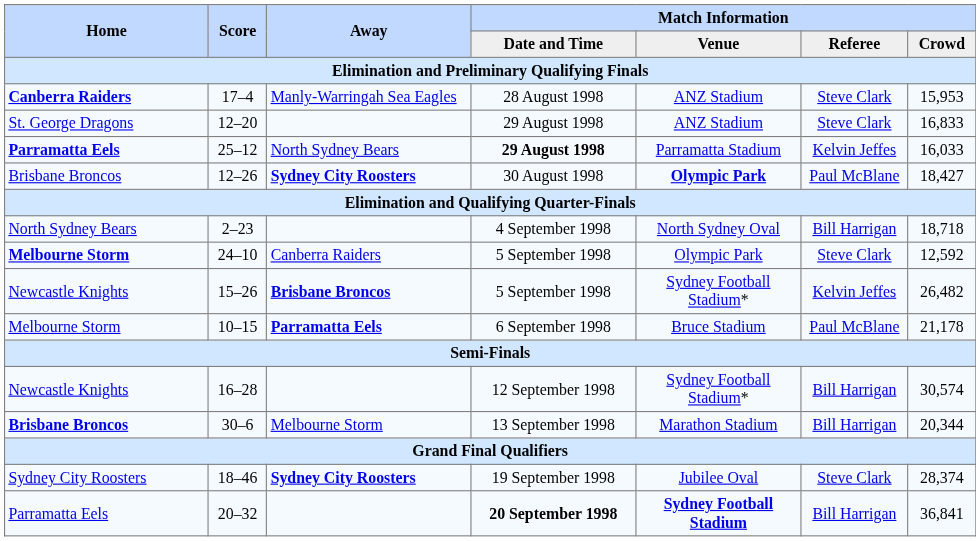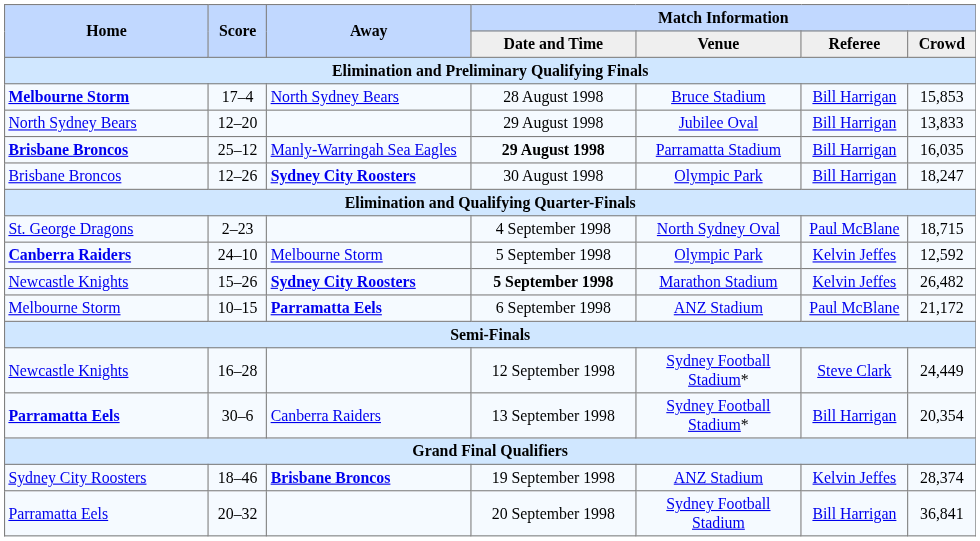 <table border="1" cellpadding="3" cellspacing="0" style="border-collapse:collapse; font-size:90%; text-align:center; width:100%;">
 <tr style="background:#c1d8ff;">
 <th rowspan="2" style="width:21%;">Home</th>
 <th rowspan="2" style="width:6%;">Score</th>
 <th rowspan="2" style="width:21%;">Away</th>
 <th colspan=6>Match Information</th>
 </tr>
 <tr style="background:#efefef;">
 <th width=17%>Date and Time</th>
 <th width=17%>Venue</th>
 <th width=11%>Referee</th>
 <th width=7%>Crowd</th>
 </tr>
 <tr style="background:#d0e7ff;">
 <td colspan=7><strong>Elimination and Preliminary Qualifying Finals</strong></td>
 </tr>
 <tr style="background:#f5faff;">
-<td align=left> <strong><a href='#'>Canberra Raiders</a></strong></td>
+<td align=left> <strong><a href='#'>Melbourne Storm</a></strong></td>
 <td>17–4</td>
-<td align=left> <a href='#'>Manly-Warringah Sea Eagles</a></td>
+<td align=left> <a href='#'>North Sydney Bears</a></td>
 <td>28 August 1998</td>
-<td><a href='#'>ANZ Stadium</a></td>
-<td><a href='#'>Steve Clark</a></td>
-<td>15,953</td>
+<td><a href='#'>Bruce Stadium</a></td>
+<td><a href='#'>Bill Harrigan</a></td>
+<td>15,853</td>
 </tr>
 <tr style="background:#f5faff;">
-<td align=left> <a href='#'>St. George Dragons</a></td>
+<td align=left> <a href='#'>North Sydney Bears</a></td>
 <td>12–20</td>
 <td align=left> <strong></strong></td>
 <td>29 August 1998</td>
-<td><a href='#'>ANZ Stadium</a></td>
-<td><a href='#'>Steve Clark</a></td>
-<td>16,833</td>
+<td><a href='#'>Jubilee Oval</a></td>
+<td><a href='#'>Bill Harrigan</a></td>
+<td>13,833</td>
 </tr>
 <tr style="background:#f5faff;">
-<td align=left> <strong><a href='#'>Parramatta Eels</a></strong></td>
+<td align=left> <strong><a href='#'>Brisbane Broncos</a></strong></td>
 <td>25–12</td>
-<td align=left> <a href='#'>North Sydney Bears</a></td>
+<td align=left> <a href='#'>Manly-Warringah Sea Eagles</a></td>
 <td><strong>29 August 1998</strong></td>
 <td><a href='#'>Parramatta Stadium</a></td>
-<td><a href='#'>Kelvin Jeffes</a></td>
-<td>16,033</td>
+<td><a href='#'>Bill Harrigan</a></td>
+<td>16,035</td>
 </tr>
 <tr style="background:#f5faff;">
 <td align=left> <a href='#'>Brisbane Broncos</a></td>
 <td>12–26</td>
 <td align=left> <strong><a href='#'>Sydney City Roosters</a></strong></td>
 <td>30 August 1998</td>
-<td><strong><a href='#'>Olympic Park</a></strong></td>
-<td><a href='#'>Paul McBlane</a></td>
-<td>18,427</td>
+<td><a href='#'>Olympic Park</a></td>
+<td><a href='#'>Bill Harrigan</a></td>
+<td>18,247</td>
 </tr>
 <tr style="background:#d0e7ff;">
 <td colspan=7><strong>Elimination and Qualifying Quarter-Finals</strong></td>
 </tr>
 <tr style="background:#f5faff;">
-<td align=left> <a href='#'>North Sydney Bears</a></td>
+<td align=left> <a href='#'>St. George Dragons</a></td>
 <td>2–23</td>
 <td align=left> <strong></strong></td>
 <td>4 September 1998</td>
 <td><a href='#'>North Sydney Oval</a></td>
-<td><a href='#'>Bill Harrigan</a></td>
-<td>18,718</td>
+<td><a href='#'>Paul McBlane</a></td>
+<td>18,715</td>
 </tr>
 <tr style="background:#f5faff;">
-<td align=left> <strong><a href='#'>Melbourne Storm</a></strong></td>
+<td align=left> <strong><a href='#'>Canberra Raiders</a></strong></td>
 <td>24–10</td>
-<td align=left> <a href='#'>Canberra Raiders</a></td>
+<td align=left> <a href='#'>Melbourne Storm</a></td>
 <td>5 September 1998</td>
 <td><a href='#'>Olympic Park</a></td>
-<td><a href='#'>Steve Clark</a></td>
+<td><a href='#'>Kelvin Jeffes</a></td>
 <td>12,592</td>
 </tr>
 <tr style="background:#f5faff;">
 <td align=left> <a href='#'>Newcastle Knights</a></td>
 <td>15–26</td>
-<td align=left> <strong><a href='#'>Brisbane Broncos</a></strong></td>
-<td>5 September 1998</td>
-<td><a href='#'>Sydney Football Stadium</a>*</td>
+<td align=left> <strong><a href='#'>Sydney City Roosters</a></strong></td>
+<td><strong>5 September 1998</strong></td>
+<td><a href='#'>Marathon Stadium</a></td>
 <td><a href='#'>Kelvin Jeffes</a></td>
 <td>26,482</td>
 </tr>
 <tr style="background:#f5faff;">
 <td align=left> <a href='#'>Melbourne Storm</a></td>
 <td>10–15</td>
 <td align=left> <strong><a href='#'>Parramatta Eels</a></strong></td>
 <td>6 September 1998</td>
-<td><a href='#'>Bruce Stadium</a></td>
+<td><a href='#'>ANZ Stadium</a></td>
 <td><a href='#'>Paul McBlane</a></td>
-<td>21,178</td>
+<td>21,172</td>
 </tr>
 <tr style="background:#d0e7ff;">
 <td colspan=7><strong>Semi-Finals</strong></td>
 </tr>
 <tr style="background:#f5faff;">
 <td align=left> <a href='#'>Newcastle Knights</a></td>
 <td>16–28</td>
 <td align=left> <strong></strong></td>
 <td>12 September 1998</td>
 <td><a href='#'>Sydney Football Stadium</a>*</td>
-<td><a href='#'>Bill Harrigan</a></td>
-<td>30,574</td>
+<td><a href='#'>Steve Clark</a></td>
+<td>24,449</td>
 </tr>
 <tr style="background:#f5faff;">
-<td align=left> <strong><a href='#'>Brisbane Broncos</a></strong></td>
+<td align=left> <strong><a href='#'>Parramatta Eels</a></strong></td>
 <td>30–6</td>
-<td align=left> <a href='#'>Melbourne Storm</a></td>
+<td align=left> <a href='#'>Canberra Raiders</a></td>
 <td>13 September 1998</td>
-<td><a href='#'>Marathon Stadium</a></td>
+<td><a href='#'>Sydney Football Stadium</a>*</td>
 <td><a href='#'>Bill Harrigan</a></td>
-<td>20,344</td>
+<td>20,354</td>
 </tr>
 <tr style="background:#d0e7ff;">
 <td colspan=7><strong>Grand Final Qualifiers</strong></td>
 </tr>
 <tr style="background:#f5faff;">
 <td align=left> <a href='#'>Sydney City Roosters</a></td>
 <td>18–46</td>
-<td align=left> <strong><a href='#'>Sydney City Roosters</a></strong></td>
+<td align=left> <strong><a href='#'>Brisbane Broncos</a></strong></td>
 <td>19 September 1998</td>
-<td><a href='#'>Jubilee Oval</a></td>
-<td><a href='#'>Steve Clark</a></td>
+<td><a href='#'>ANZ Stadium</a></td>
+<td><a href='#'>Kelvin Jeffes</a></td>
 <td>28,374</td>
 </tr>
 <tr style="background:#f5faff;">
 <td align=left> <a href='#'>Parramatta Eels</a></td>
 <td>20–32</td>
 <td align=left> <strong></strong></td>
-<td><strong>20 September 1998</strong></td>
-<td><strong><a href='#'>Sydney Football Stadium</a></strong></td>
+<td>20 September 1998</td>
+<td><a href='#'>Sydney Football Stadium</a></td>
 <td><a href='#'>Bill Harrigan</a></td>
 <td>36,841</td>
 </tr>
 </table>
